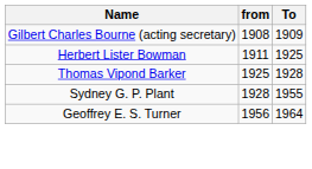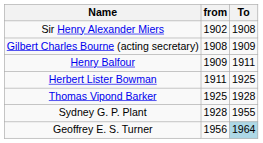 <table class="wikitable" style="text-align:center;">
 <tr>
 <th>Name</th>
 <th>from</th>
 <th>To</th>
 </tr>
 <tr>
+<td>Sir <a href='#'>Henry Alexander Miers</a></td>
+<td>1902</td>
+<td>1908</td>
+</tr>
+<tr>
 <td><a href='#'>Gilbert Charles Bourne</a> (acting secretary)</td>
 <td>1908</td>
 <td>1909</td>
+</tr>
+<tr>
+<td><a href='#'>Henry Balfour</a></td>
+<td>1909</td>
+<td>1911</td>
 </tr>
 <tr>
 <td><a href='#'>Herbert Lister Bowman</a></td>
 <td>1911</td>
 <td>1925</td>
 </tr>
 <tr>
 <td><a href='#'>Thomas Vipond Barker</a></td>
 <td>1925</td>
 <td>1928</td>
 </tr>
 <tr>
 <td>Sydney G. P. Plant</td>
 <td>1928</td>
 <td>1955</td>
 </tr>
 <tr>
 <td>Geoffrey E. S.  Turner</td>
 <td>1956</td>
-<td>1964</td>
+<td style="background: lightblue;">1964</td>
 </tr>
 </table>
